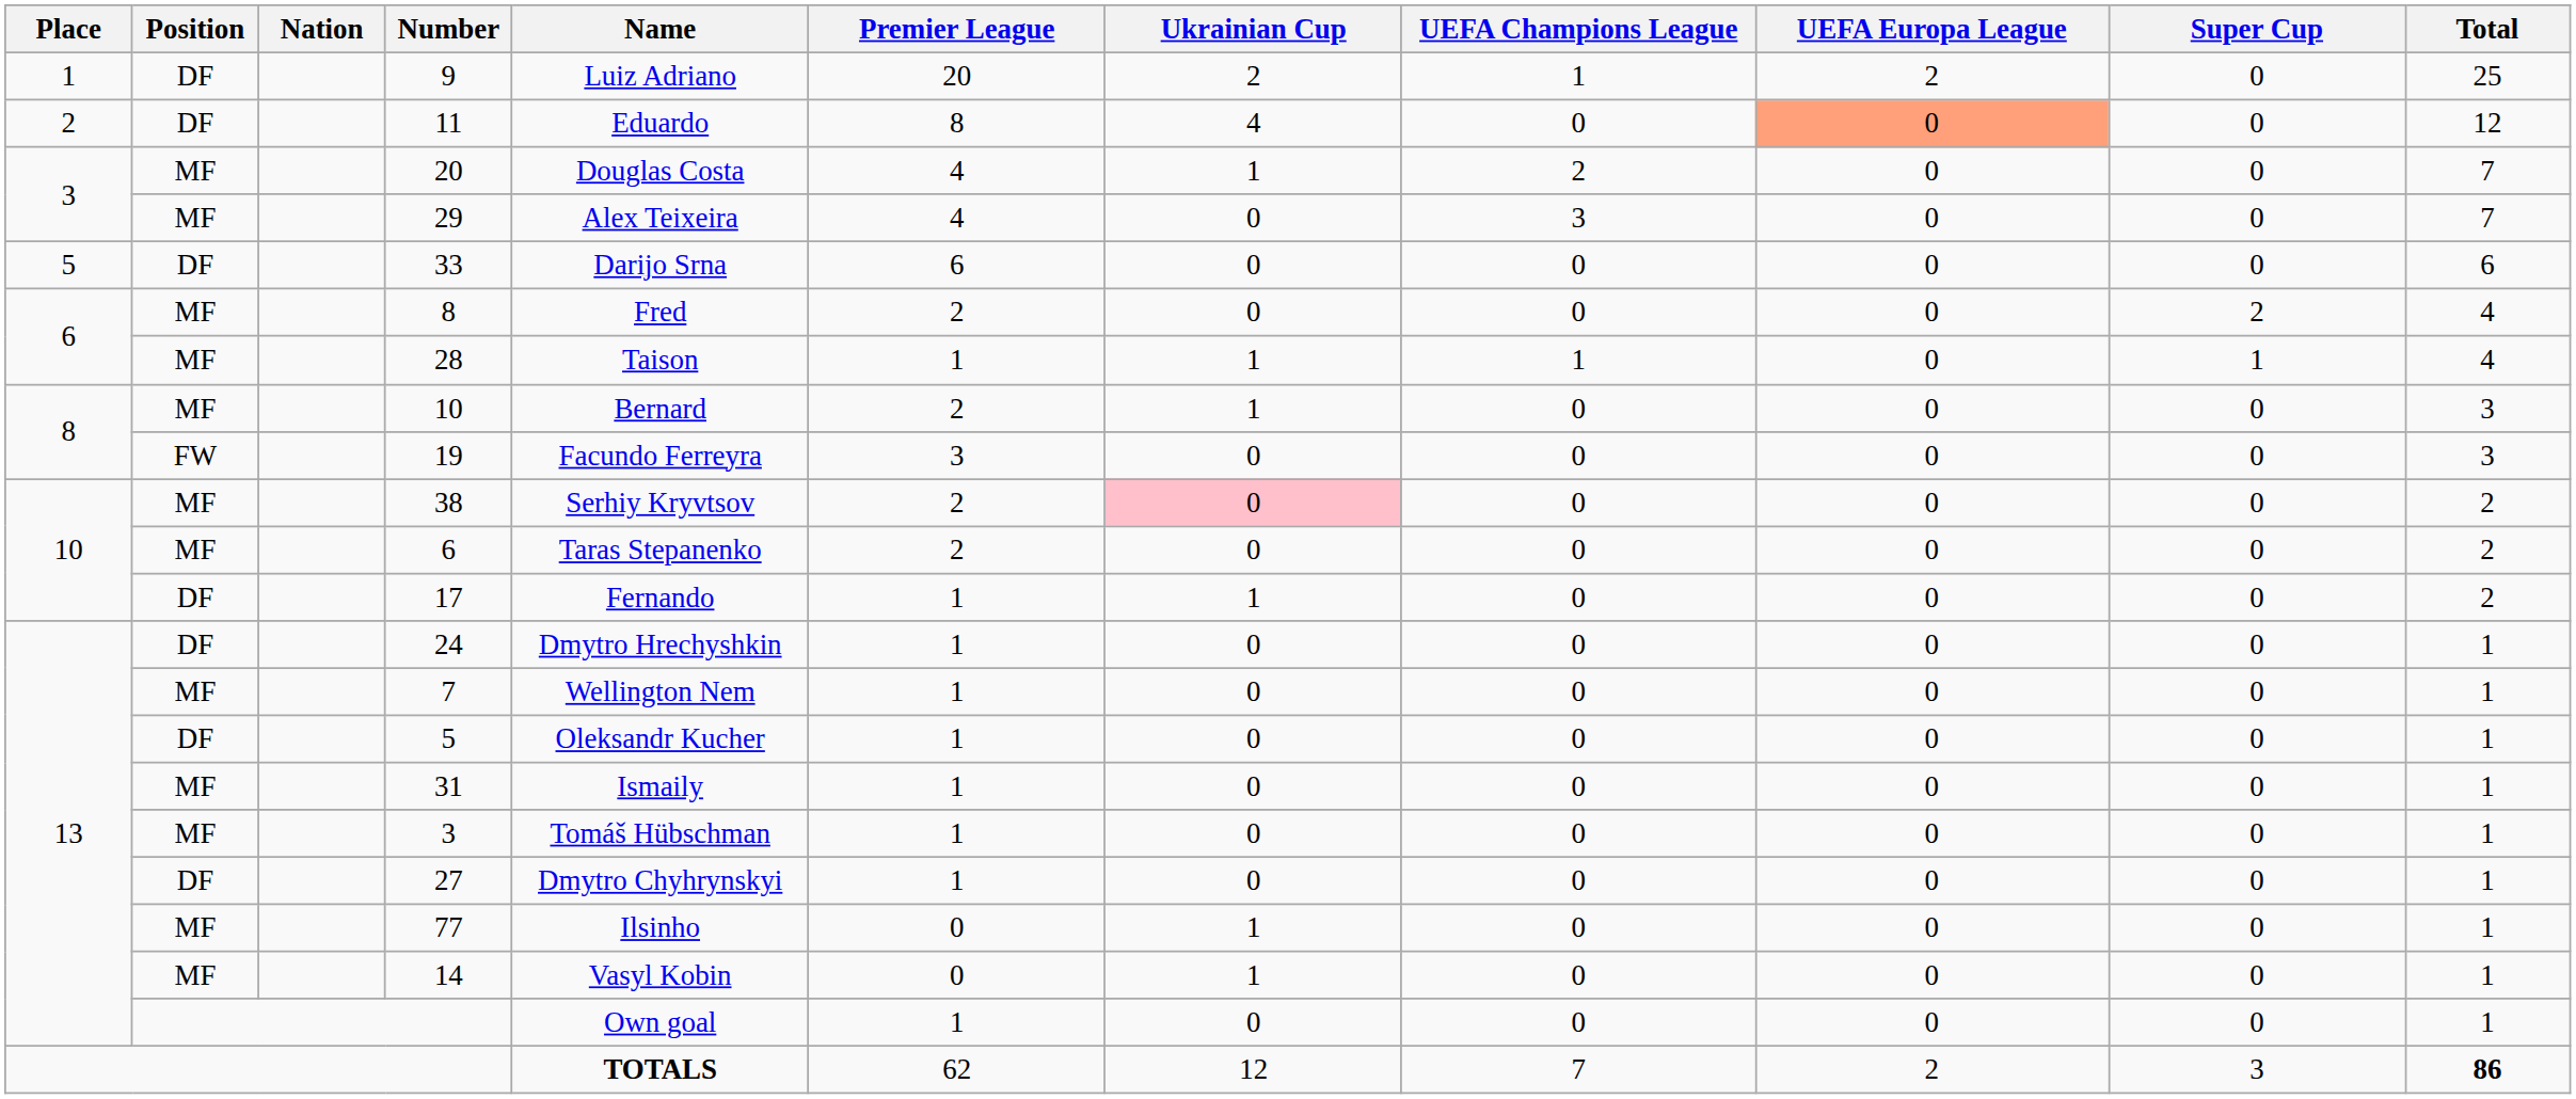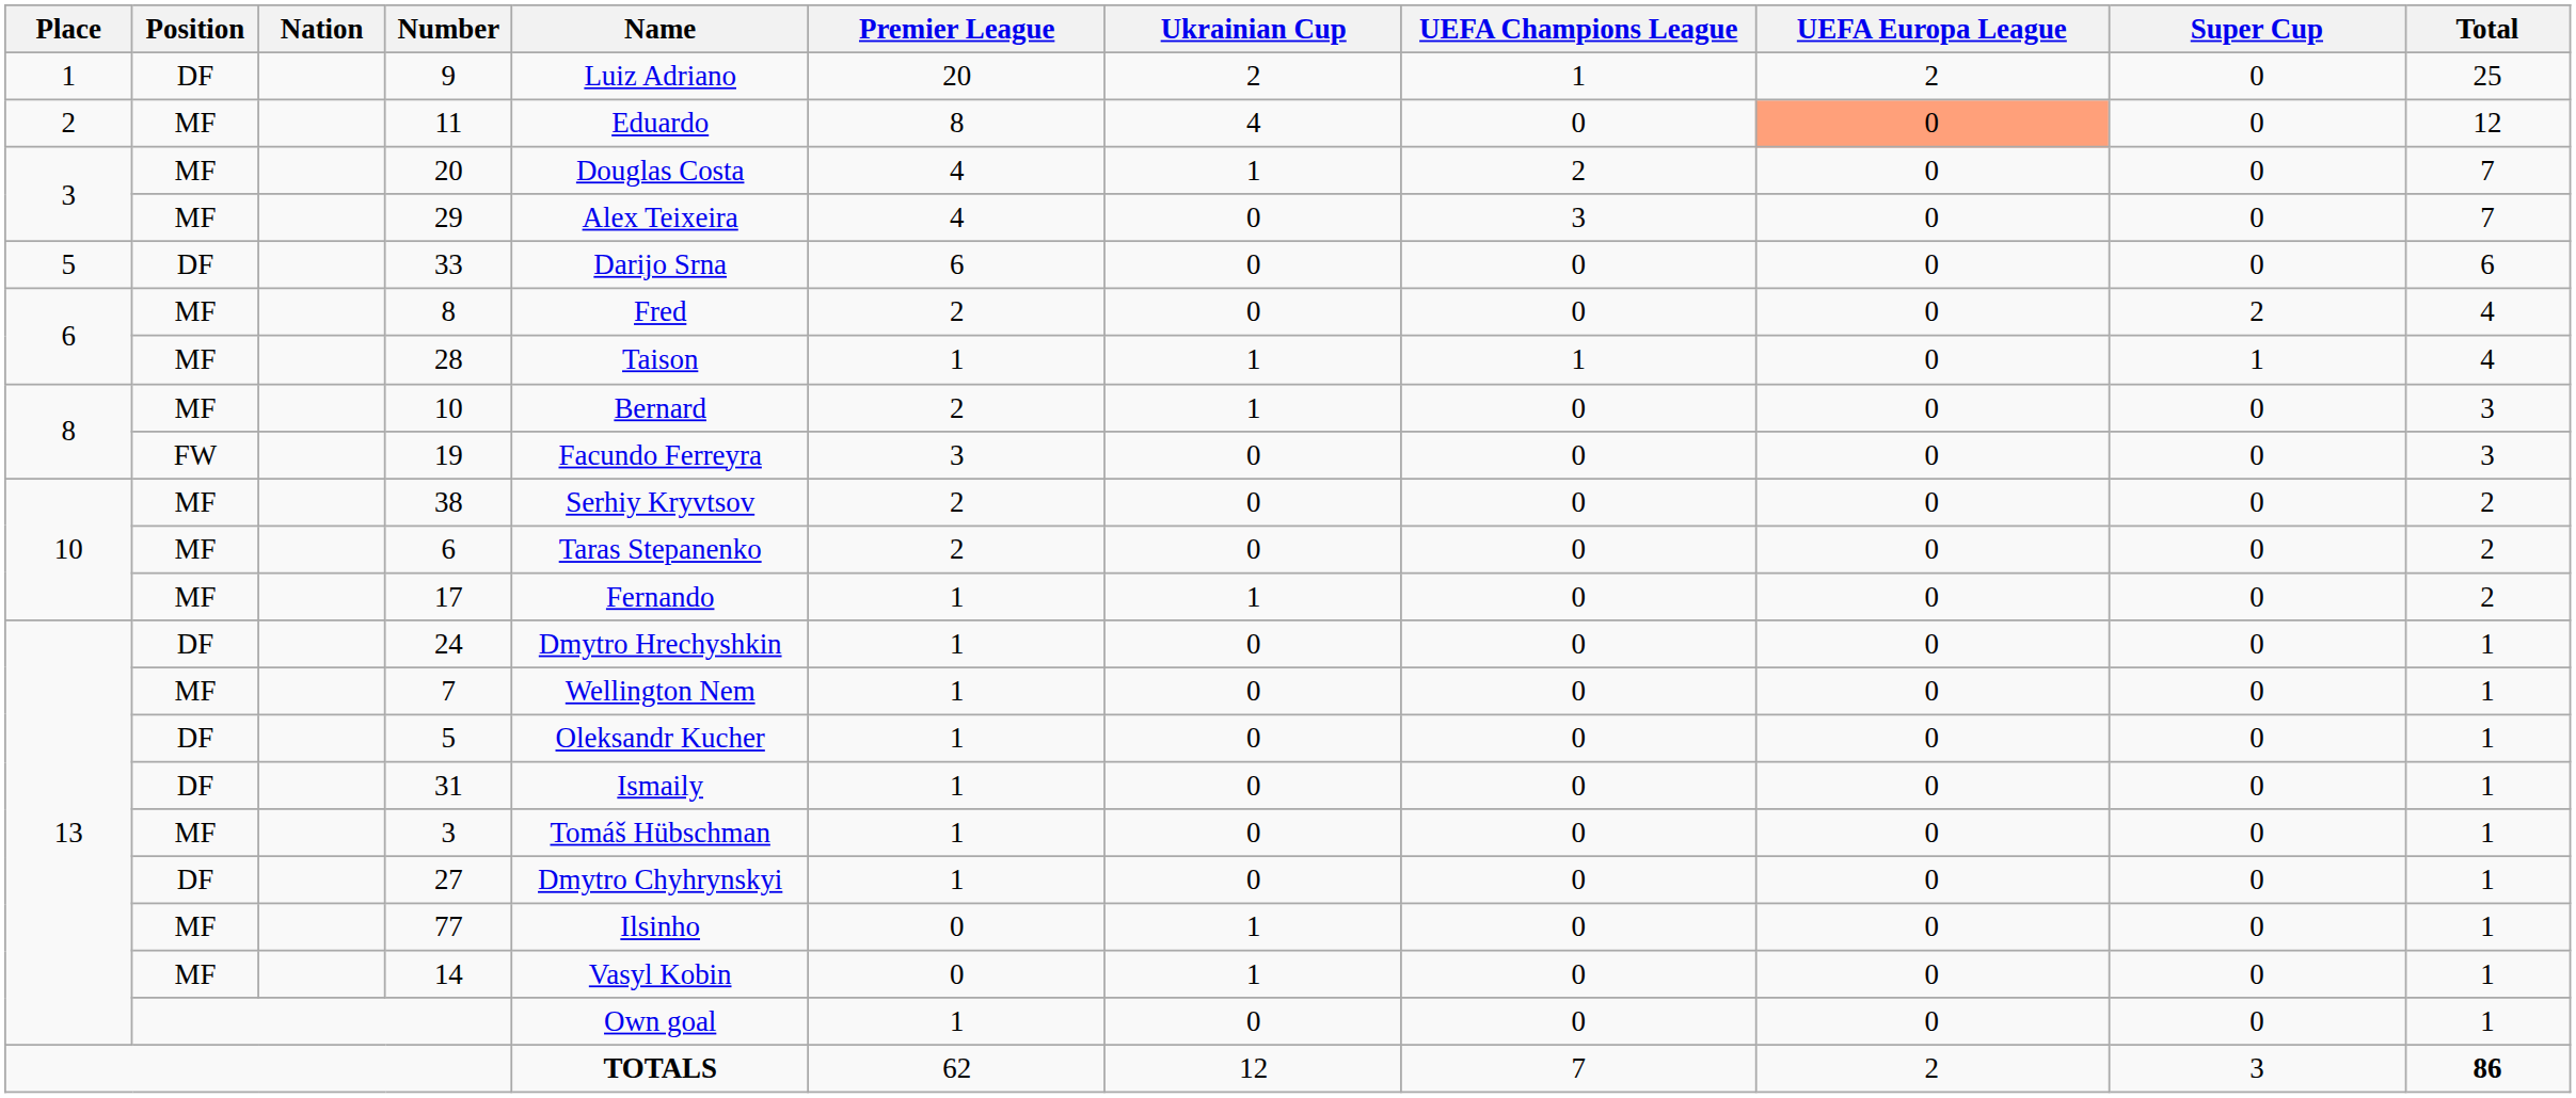 <table class="wikitable" style="font-size: 95%; text-align: center;">
 <tr>
 <th width=60>Place</th>
 <th width=60>Position</th>
 <th width=60>Nation</th>
 <th width=60>Number</th>
 <th width=150>Name</th>
 <th width=150><a href='#'>Premier League</a></th>
 <th width=150><a href='#'>Ukrainian Cup</a></th>
 <th width=180><a href='#'>UEFA Champions League</a></th>
 <th width=180><a href='#'>UEFA Europa League</a></th>
 <th width=150><a href='#'>Super Cup</a></th>
 <th width=80><strong>Total</strong></th>
 </tr>
 <tr>
 <td>1</td>
 <td>DF</td>
 <td></td>
 <td>9</td>
 <td><a href='#'>Luiz Adriano</a></td>
 <td>20</td>
 <td>2</td>
 <td>1</td>
 <td>2</td>
 <td>0</td>
 <td>25</td>
 </tr>
 <tr>
 <td>2</td>
-<td>DF</td>
+<td>MF</td>
 <td></td>
 <td>11</td>
 <td><a href='#'>Eduardo</a></td>
 <td>8</td>
 <td>4</td>
 <td>0</td>
 <td style="background: lightsalmon;">0</td>
 <td>0</td>
 <td>12</td>
 </tr>
 <tr>
 <td rowspan=2>3</td>
 <td>MF</td>
 <td></td>
 <td>20</td>
 <td><a href='#'>Douglas Costa</a></td>
 <td>4</td>
 <td>1</td>
 <td>2</td>
 <td>0</td>
 <td>0</td>
 <td>7</td>
 </tr>
 <tr>
 <td>MF</td>
 <td></td>
 <td>29</td>
 <td><a href='#'>Alex Teixeira</a></td>
 <td>4</td>
 <td>0</td>
 <td>3</td>
 <td>0</td>
 <td>0</td>
 <td>7</td>
 </tr>
 <tr>
 <td>5</td>
 <td>DF</td>
 <td></td>
 <td>33</td>
 <td><a href='#'>Darijo Srna</a></td>
 <td>6</td>
 <td>0</td>
 <td>0</td>
 <td>0</td>
 <td>0</td>
 <td>6</td>
 </tr>
 <tr>
 <td rowspan=2>6</td>
 <td>MF</td>
 <td></td>
 <td>8</td>
 <td><a href='#'>Fred</a></td>
 <td>2</td>
 <td>0</td>
 <td>0</td>
 <td>0</td>
 <td>2</td>
 <td>4</td>
 </tr>
 <tr>
 <td>MF</td>
 <td></td>
 <td>28</td>
 <td><a href='#'>Taison</a></td>
 <td>1</td>
 <td>1</td>
 <td>1</td>
 <td>0</td>
 <td>1</td>
 <td>4</td>
 </tr>
 <tr>
 <td rowspan=2>8</td>
 <td>MF</td>
 <td></td>
 <td>10</td>
 <td><a href='#'>Bernard</a></td>
 <td>2</td>
 <td>1</td>
 <td>0</td>
 <td>0</td>
 <td>0</td>
 <td>3</td>
 </tr>
 <tr>
 <td>FW</td>
 <td></td>
 <td>19</td>
 <td><a href='#'>Facundo Ferreyra</a></td>
 <td>3</td>
 <td>0</td>
 <td>0</td>
 <td>0</td>
 <td>0</td>
 <td>3</td>
 </tr>
 <tr>
 <td rowspan=3>10</td>
 <td>MF</td>
 <td></td>
 <td>38</td>
 <td><a href='#'>Serhiy Kryvtsov</a></td>
 <td>2</td>
-<td style="background: pink;">0</td>
+<td>0</td>
 <td>0</td>
 <td>0</td>
 <td>0</td>
 <td>2</td>
 </tr>
 <tr>
 <td>MF</td>
 <td></td>
 <td>6</td>
 <td><a href='#'>Taras Stepanenko</a></td>
 <td>2</td>
 <td>0</td>
 <td>0</td>
 <td>0</td>
 <td>0</td>
 <td>2</td>
 </tr>
 <tr>
-<td>DF</td>
+<td>MF</td>
 <td></td>
 <td>17</td>
 <td><a href='#'>Fernando</a></td>
 <td>1</td>
 <td>1</td>
 <td>0</td>
 <td>0</td>
 <td>0</td>
 <td>2</td>
 </tr>
 <tr>
 <td rowspan=9>13</td>
 <td>DF</td>
 <td></td>
 <td>24</td>
 <td><a href='#'>Dmytro Hrechyshkin</a></td>
 <td>1</td>
 <td>0</td>
 <td>0</td>
 <td>0</td>
 <td>0</td>
 <td>1</td>
 </tr>
 <tr>
 <td>MF</td>
 <td></td>
 <td>7</td>
 <td><a href='#'>Wellington Nem</a></td>
 <td>1</td>
 <td>0</td>
 <td>0</td>
 <td>0</td>
 <td>0</td>
 <td>1</td>
 </tr>
 <tr>
 <td>DF</td>
 <td></td>
 <td>5</td>
 <td><a href='#'>Oleksandr Kucher</a></td>
 <td>1</td>
 <td>0</td>
 <td>0</td>
 <td>0</td>
 <td>0</td>
 <td>1</td>
 </tr>
 <tr>
-<td>MF</td>
+<td>DF</td>
 <td></td>
 <td>31</td>
 <td><a href='#'>Ismaily</a></td>
 <td>1</td>
 <td>0</td>
 <td>0</td>
 <td>0</td>
 <td>0</td>
 <td>1</td>
 </tr>
 <tr>
 <td>MF</td>
 <td></td>
 <td>3</td>
 <td><a href='#'>Tomáš Hübschman</a></td>
 <td>1</td>
 <td>0</td>
 <td>0</td>
 <td>0</td>
 <td>0</td>
 <td>1</td>
 </tr>
 <tr>
 <td>DF</td>
 <td></td>
 <td>27</td>
 <td><a href='#'>Dmytro Chyhrynskyi</a></td>
 <td>1</td>
 <td>0</td>
 <td>0</td>
 <td>0</td>
 <td>0</td>
 <td>1</td>
 </tr>
 <tr>
 <td>MF</td>
 <td></td>
 <td>77</td>
 <td><a href='#'>Ilsinho</a></td>
 <td>0</td>
 <td>1</td>
 <td>0</td>
 <td>0</td>
 <td>0</td>
 <td>1</td>
 </tr>
 <tr>
 <td>MF</td>
 <td></td>
 <td>14</td>
 <td><a href='#'>Vasyl Kobin</a></td>
 <td>0</td>
 <td>1</td>
 <td>0</td>
 <td>0</td>
 <td>0</td>
 <td>1</td>
 </tr>
 <tr>
 <td colspan=3></td>
 <td><a href='#'>Own goal</a></td>
 <td>1</td>
 <td>0</td>
 <td>0</td>
 <td>0</td>
 <td>0</td>
 <td>1</td>
 </tr>
 <tr>
 <td colspan=4></td>
 <td><strong>TOTALS</strong></td>
 <td>62</td>
 <td>12</td>
 <td>7</td>
 <td>2</td>
 <td>3</td>
 <td><strong>86</strong></td>
 </tr>
 </table>
